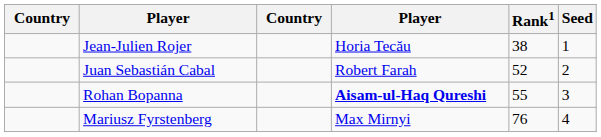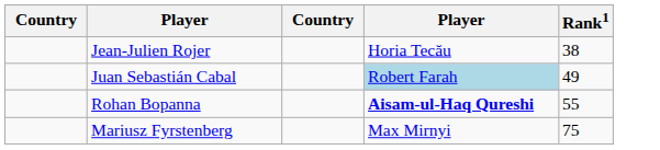 <table class="sortable wikitable">
 <tr>
 <th style="width:70px;">Country</th>
 <th style="width:175px;">Player</th>
 <th style="width:70px;">Country</th>
 <th style="width:175px;">Player</th>
 <th>Rank<sup>1</sup></th>
-<th>Seed</th>
 </tr>
 <tr>
 <td></td>
 <td><a href='#'>Jean-Julien Rojer</a></td>
 <td></td>
 <td><a href='#'>Horia Tecău</a></td>
 <td>38</td>
-<td>1</td>
 </tr>
 <tr>
 <td></td>
 <td><a href='#'>Juan Sebastián Cabal</a></td>
 <td></td>
-<td><a href='#'>Robert Farah</a></td>
-<td>52</td>
-<td>2</td>
+<td style="background: lightblue;"><a href='#'>Robert Farah</a></td>
+<td>49</td>
 </tr>
 <tr>
 <td></td>
 <td><a href='#'>Rohan Bopanna</a></td>
 <td></td>
 <td><strong><a href='#'>Aisam-ul-Haq Qureshi</a></strong></td>
 <td>55</td>
-<td>3</td>
 </tr>
 <tr>
 <td></td>
 <td><a href='#'>Mariusz Fyrstenberg</a></td>
 <td></td>
 <td><a href='#'>Max Mirnyi</a></td>
-<td>76</td>
-<td>4</td>
+<td>75</td>
 </tr>
 </table>
